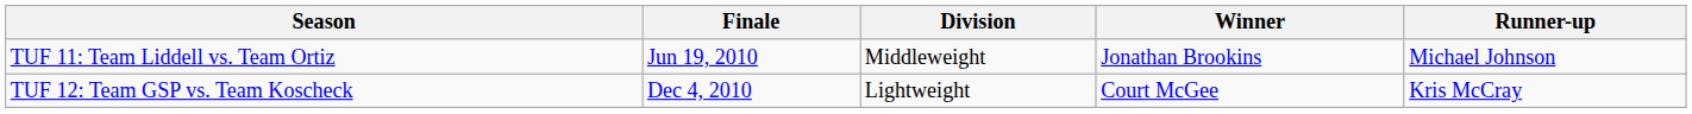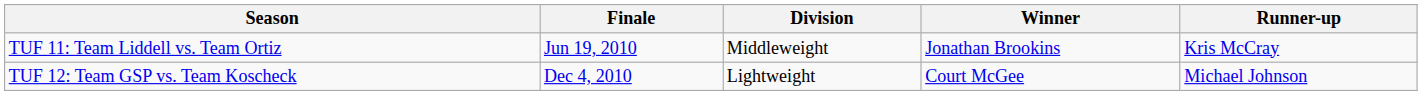 <table class="wikitable" style="width:99%;">
 <tr>
 <th>Season</th>
 <th>Finale</th>
 <th>Division</th>
 <th>Winner</th>
 <th>Runner-up</th>
 </tr>
 <tr>
 <td style="text-align:left"><a href='#'>TUF 11: Team Liddell vs. Team Ortiz</a></td>
 <td><a href='#'>Jun 19, 2010</a></td>
 <td>Middleweight</td>
 <td><a href='#'>Jonathan Brookins</a></td>
-<td><a href='#'>Michael Johnson</a></td>
+<td><a href='#'>Kris McCray</a></td>
 </tr>
 <tr>
 <td style="text-align:left"><a href='#'>TUF 12: Team GSP vs. Team Koscheck</a></td>
 <td><a href='#'>Dec 4, 2010</a></td>
 <td>Lightweight</td>
 <td><a href='#'>Court McGee</a></td>
-<td><a href='#'>Kris McCray</a></td>
+<td><a href='#'>Michael Johnson</a></td>
 </tr>
 </table>
